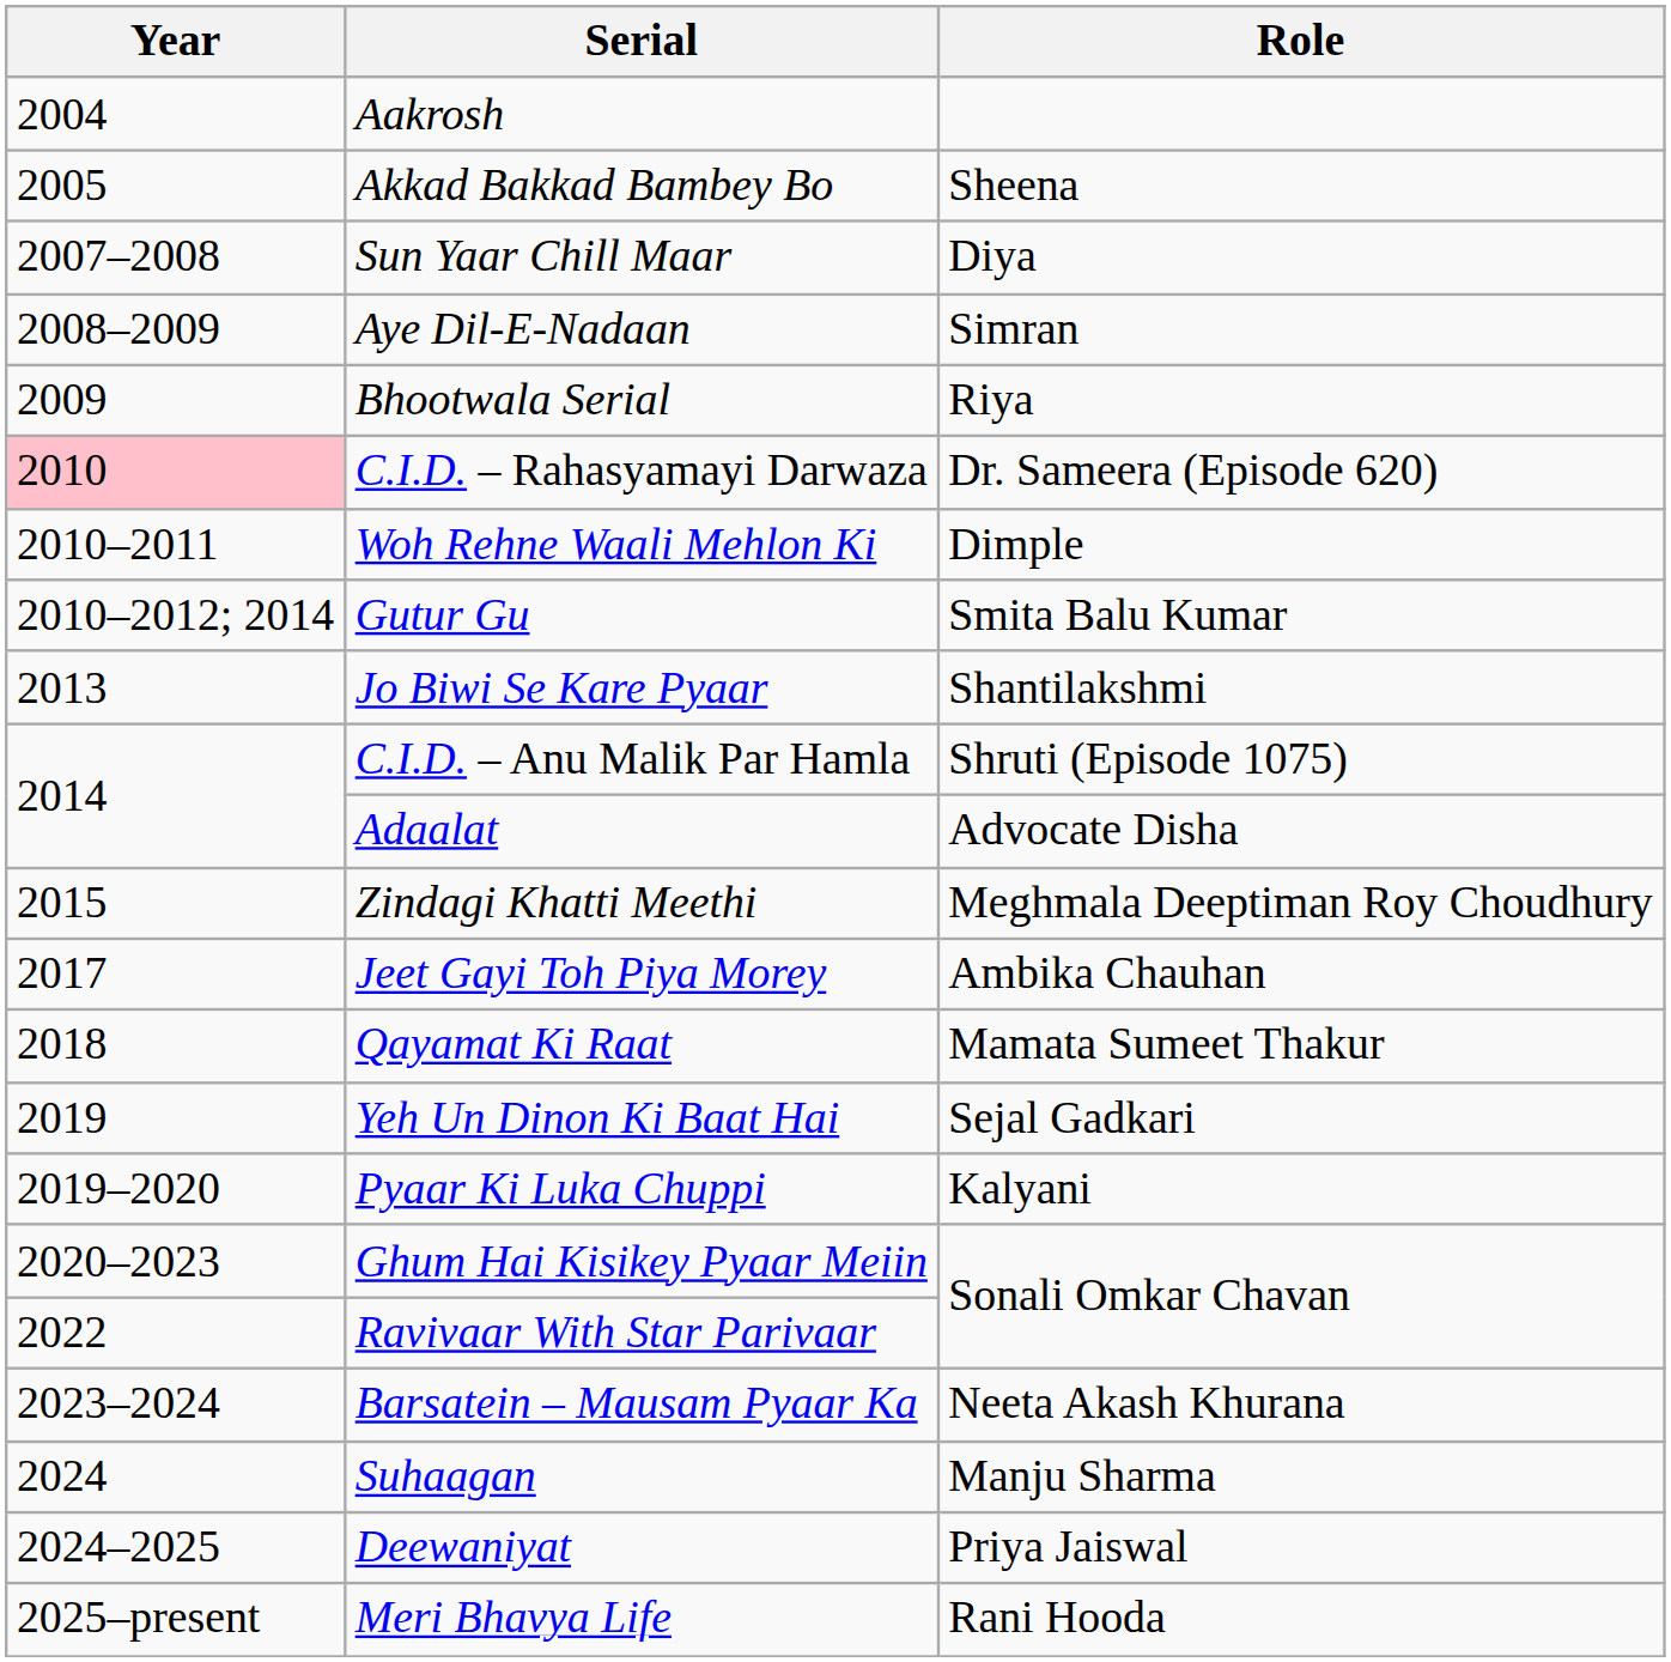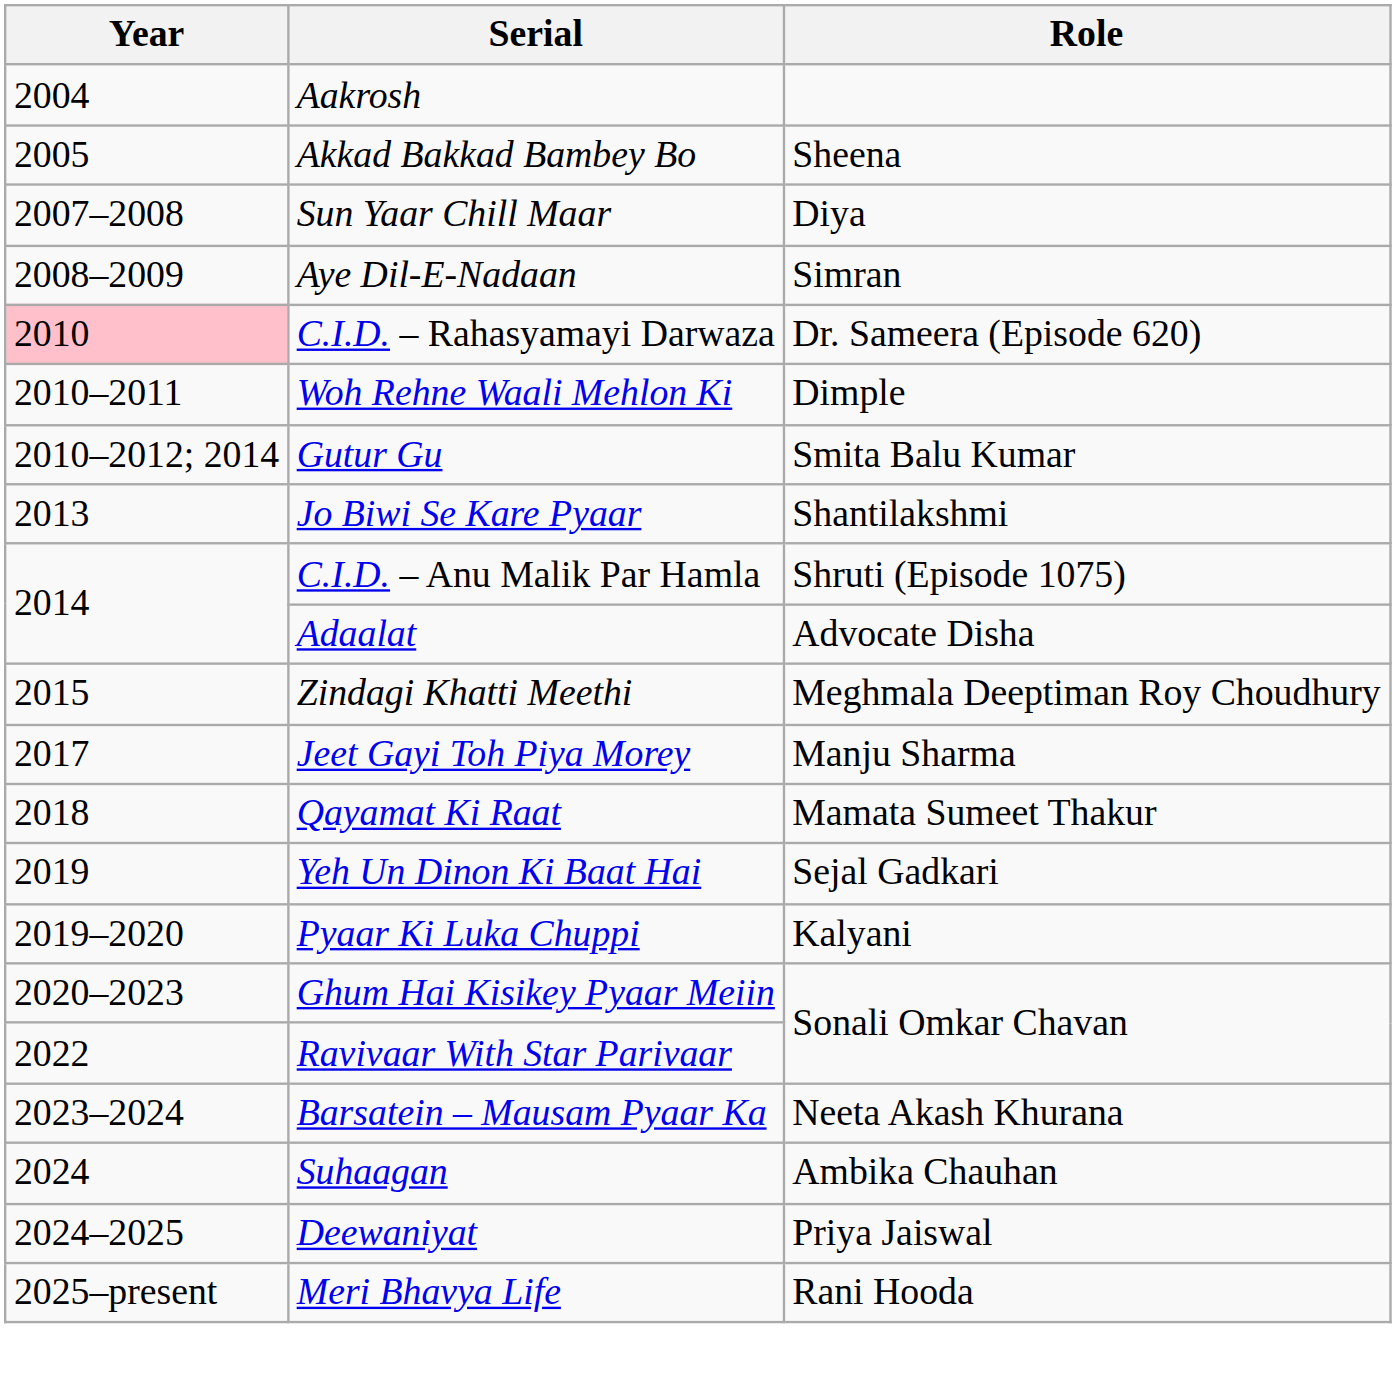 <table class="wikitable sortable">
 <tr>
 <th>Year</th>
 <th>Serial</th>
 <th>Role</th>
 </tr>
 <tr>
 <td>2004</td>
 <td><em>Aakrosh</em></td>
 <td></td>
 </tr>
 <tr>
 <td>2005</td>
 <td><em>Akkad Bakkad Bambey Bo</em></td>
 <td>Sheena</td>
 </tr>
 <tr>
 <td>2007–2008</td>
 <td><em>Sun Yaar Chill Maar</em></td>
 <td>Diya</td>
 </tr>
 <tr>
 <td>2008–2009</td>
 <td><em>Aye Dil-E-Nadaan</em></td>
 <td>Simran</td>
-</tr>
-<tr>
-<td>2009</td>
-<td><em>Bhootwala Serial</em></td>
-<td>Riya</td>
 </tr>
 <tr>
 <td style="background: pink;">2010</td>
 <td><em><a href='#'>C.I.D.</a></em> – Rahasyamayi Darwaza</td>
 <td>Dr. Sameera (Episode 620)</td>
 </tr>
 <tr>
 <td>2010–2011</td>
 <td><em><a href='#'>Woh Rehne Waali Mehlon Ki</a></em></td>
 <td>Dimple</td>
 </tr>
 <tr>
 <td>2010–2012; 2014</td>
 <td><em><a href='#'>Gutur Gu</a></em></td>
 <td>Smita Balu Kumar</td>
 </tr>
 <tr>
 <td>2013</td>
 <td><em><a href='#'>Jo Biwi Se Kare Pyaar</a></em></td>
 <td>Shantilakshmi</td>
 </tr>
 <tr>
 <td rowspan = "2">2014</td>
 <td><em><a href='#'>C.I.D.</a></em> – Anu Malik Par Hamla</td>
 <td>Shruti (Episode 1075)</td>
 </tr>
 <tr>
 <td><em><a href='#'>Adaalat</a></em></td>
 <td>Advocate Disha</td>
 </tr>
 <tr>
 <td>2015</td>
 <td><em>Zindagi Khatti Meethi</em></td>
 <td>Meghmala Deeptiman Roy Choudhury</td>
 </tr>
 <tr>
 <td>2017</td>
 <td><em><a href='#'>Jeet Gayi Toh Piya Morey</a></em></td>
-<td>Ambika Chauhan</td>
+<td>Manju Sharma</td>
 </tr>
 <tr>
 <td>2018</td>
 <td><em><a href='#'>Qayamat Ki Raat</a></em></td>
 <td>Mamata Sumeet Thakur</td>
 </tr>
 <tr>
 <td>2019</td>
 <td><em><a href='#'>Yeh Un Dinon Ki Baat Hai</a></em></td>
 <td>Sejal Gadkari</td>
 </tr>
 <tr>
 <td>2019–2020</td>
 <td><em><a href='#'>Pyaar Ki Luka Chuppi</a></em></td>
 <td>Kalyani</td>
 </tr>
 <tr>
 <td>2020–2023</td>
 <td><em><a href='#'>Ghum Hai Kisikey Pyaar Meiin</a></em></td>
 <td rowspan = "2">Sonali Omkar Chavan</td>
 </tr>
 <tr>
 <td>2022</td>
 <td><em><a href='#'>Ravivaar With Star Parivaar</a></em></td>
 </tr>
 <tr>
 <td>2023–2024</td>
 <td><em><a href='#'>Barsatein – Mausam Pyaar Ka</a></em></td>
 <td>Neeta Akash Khurana</td>
 </tr>
 <tr>
 <td>2024</td>
 <td><em><a href='#'>Suhaagan</a></em></td>
-<td>Manju Sharma</td>
+<td>Ambika Chauhan</td>
 </tr>
 <tr>
 <td>2024–2025</td>
 <td><em><a href='#'>Deewaniyat</a></em></td>
 <td>Priya Jaiswal</td>
 </tr>
 <tr>
 <td>2025–present</td>
 <td><em><a href='#'>Meri Bhavya Life</a></em></td>
 <td>Rani Hooda</td>
 </tr>
 </table>
